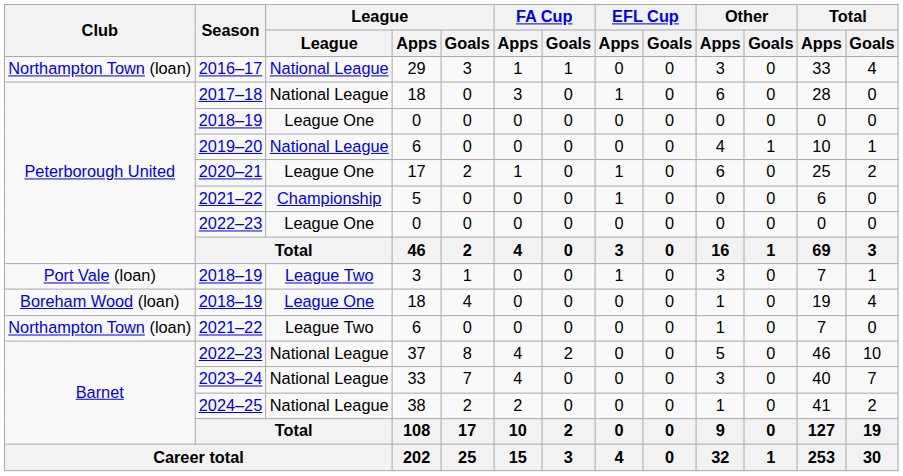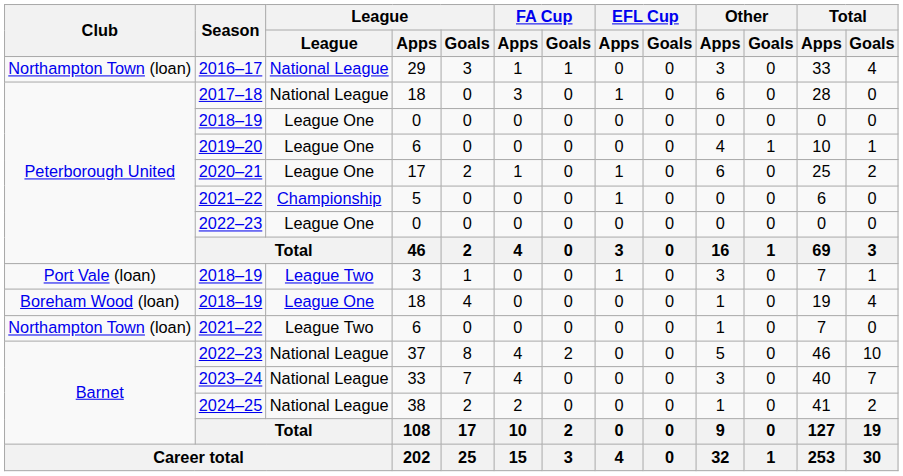 <table class="wikitable" style="text-align: center;">
 <tr>
 <th rowspan="2">Club</th>
 <th rowspan="2">Season</th>
 <th colspan="3">League</th>
 <th colspan="2"><a href='#'>FA Cup</a></th>
 <th colspan="2"><a href='#'>EFL Cup</a></th>
 <th colspan="2">Other</th>
 <th colspan="2">Total</th>
 </tr>
 <tr>
 <th>League</th>
 <th>Apps</th>
 <th>Goals</th>
 <th>Apps</th>
 <th>Goals</th>
 <th>Apps</th>
 <th>Goals</th>
 <th>Apps</th>
 <th>Goals</th>
 <th>Apps</th>
 <th>Goals</th>
 </tr>
 <tr>
 <td><a href='#'>Northampton Town</a> (loan)</td>
 <td><a href='#'>2016–17</a></td>
 <td><a href='#'>National League</a></td>
 <td>29</td>
 <td>3</td>
 <td>1</td>
 <td>1</td>
 <td>0</td>
 <td>0</td>
 <td>3</td>
 <td>0</td>
 <td>33</td>
 <td>4</td>
 </tr>
 <tr>
 <td rowspan=7><a href='#'>Peterborough United</a></td>
 <td><a href='#'>2017–18</a></td>
 <td>National League</td>
 <td>18</td>
 <td>0</td>
 <td>3</td>
 <td>0</td>
 <td>1</td>
 <td>0</td>
 <td>6</td>
 <td>0</td>
 <td>28</td>
 <td>0</td>
 </tr>
 <tr>
 <td><a href='#'>2018–19</a></td>
 <td>League One</td>
 <td>0</td>
 <td>0</td>
 <td>0</td>
 <td>0</td>
 <td>0</td>
 <td>0</td>
 <td>0</td>
 <td>0</td>
 <td>0</td>
 <td>0</td>
 </tr>
 <tr>
 <td><a href='#'>2019–20</a></td>
-<td><a href='#'>National League</a></td>
+<td>League One</td>
 <td>6</td>
 <td>0</td>
 <td>0</td>
 <td>0</td>
 <td>0</td>
 <td>0</td>
 <td>4</td>
 <td>1</td>
 <td>10</td>
 <td>1</td>
 </tr>
 <tr>
 <td><a href='#'>2020–21</a></td>
 <td>League One</td>
 <td>17</td>
 <td>2</td>
 <td>1</td>
 <td>0</td>
 <td>1</td>
 <td>0</td>
 <td>6</td>
 <td>0</td>
 <td>25</td>
 <td>2</td>
 </tr>
 <tr>
 <td><a href='#'>2021–22</a></td>
 <td><a href='#'>Championship</a></td>
 <td>5</td>
 <td>0</td>
 <td>0</td>
 <td>0</td>
 <td>1</td>
 <td>0</td>
 <td>0</td>
 <td>0</td>
 <td>6</td>
 <td>0</td>
 </tr>
 <tr>
 <td><a href='#'>2022–23</a></td>
 <td>League One</td>
 <td>0</td>
 <td>0</td>
 <td>0</td>
 <td>0</td>
 <td>0</td>
 <td>0</td>
 <td>0</td>
 <td>0</td>
 <td>0</td>
 <td>0</td>
 </tr>
 <tr>
 <th colspan="2">Total</th>
 <th>46</th>
 <th>2</th>
 <th>4</th>
 <th>0</th>
 <th>3</th>
 <th>0</th>
 <th>16</th>
 <th>1</th>
 <th>69</th>
 <th>3</th>
 </tr>
 <tr>
 <td><a href='#'>Port Vale</a> (loan)</td>
 <td><a href='#'>2018–19</a></td>
 <td><a href='#'>League Two</a></td>
 <td>3</td>
 <td>1</td>
 <td>0</td>
 <td>0</td>
 <td>1</td>
 <td>0</td>
 <td>3</td>
 <td>0</td>
 <td>7</td>
 <td>1</td>
 </tr>
 <tr>
 <td><a href='#'>Boreham Wood</a> (loan)</td>
 <td><a href='#'>2018–19</a></td>
 <td><a href='#'>League One</a></td>
 <td>18</td>
 <td>4</td>
 <td>0</td>
 <td>0</td>
 <td>0</td>
 <td>0</td>
 <td>1</td>
 <td>0</td>
 <td>19</td>
 <td>4</td>
 </tr>
 <tr>
 <td><a href='#'>Northampton Town</a> (loan)</td>
 <td><a href='#'>2021–22</a></td>
 <td>League Two</td>
 <td>6</td>
 <td>0</td>
 <td>0</td>
 <td>0</td>
 <td>0</td>
 <td>0</td>
 <td>1</td>
 <td>0</td>
 <td>7</td>
 <td>0</td>
 </tr>
 <tr>
 <td rowspan=4><a href='#'>Barnet</a></td>
 <td><a href='#'>2022–23</a></td>
 <td>National League</td>
 <td>37</td>
 <td>8</td>
 <td>4</td>
 <td>2</td>
 <td>0</td>
 <td>0</td>
 <td>5</td>
 <td>0</td>
 <td>46</td>
 <td>10</td>
 </tr>
 <tr>
 <td><a href='#'>2023–24</a></td>
 <td>National League</td>
 <td>33</td>
 <td>7</td>
 <td>4</td>
 <td>0</td>
 <td>0</td>
 <td>0</td>
 <td>3</td>
 <td>0</td>
 <td>40</td>
 <td>7</td>
 </tr>
 <tr>
 <td><a href='#'>2024–25</a></td>
 <td>National League</td>
 <td>38</td>
 <td>2</td>
 <td>2</td>
 <td>0</td>
 <td>0</td>
 <td>0</td>
 <td>1</td>
 <td>0</td>
 <td>41</td>
 <td>2</td>
 </tr>
 <tr>
 <th colspan="2">Total</th>
 <th>108</th>
 <th>17</th>
 <th>10</th>
 <th>2</th>
 <th>0</th>
 <th>0</th>
 <th>9</th>
 <th>0</th>
 <th>127</th>
 <th>19</th>
 </tr>
 <tr>
 <th colspan="3">Career total</th>
 <th>202</th>
 <th>25</th>
 <th>15</th>
 <th>3</th>
 <th>4</th>
 <th>0</th>
 <th>32</th>
 <th>1</th>
 <th>253</th>
 <th>30</th>
 </tr>
 </table>
